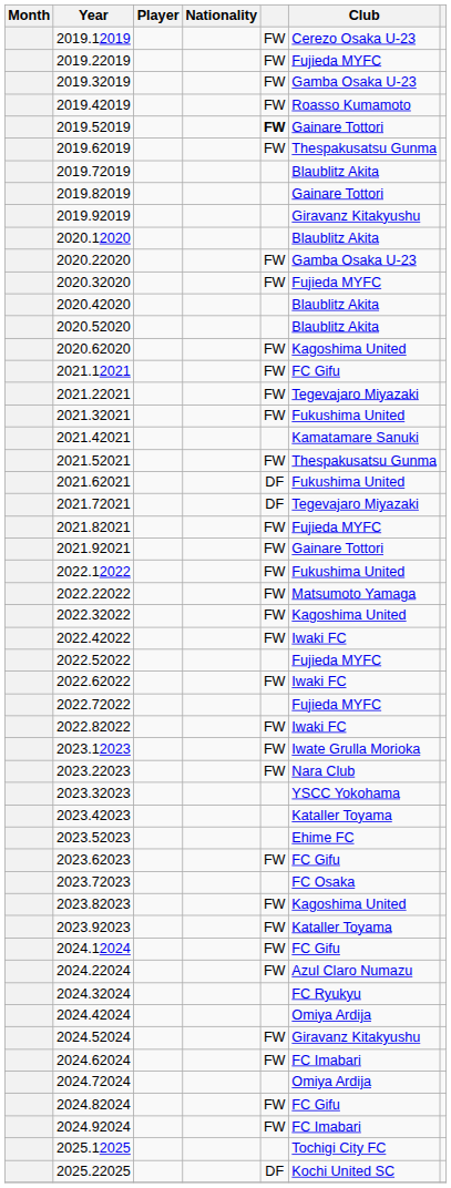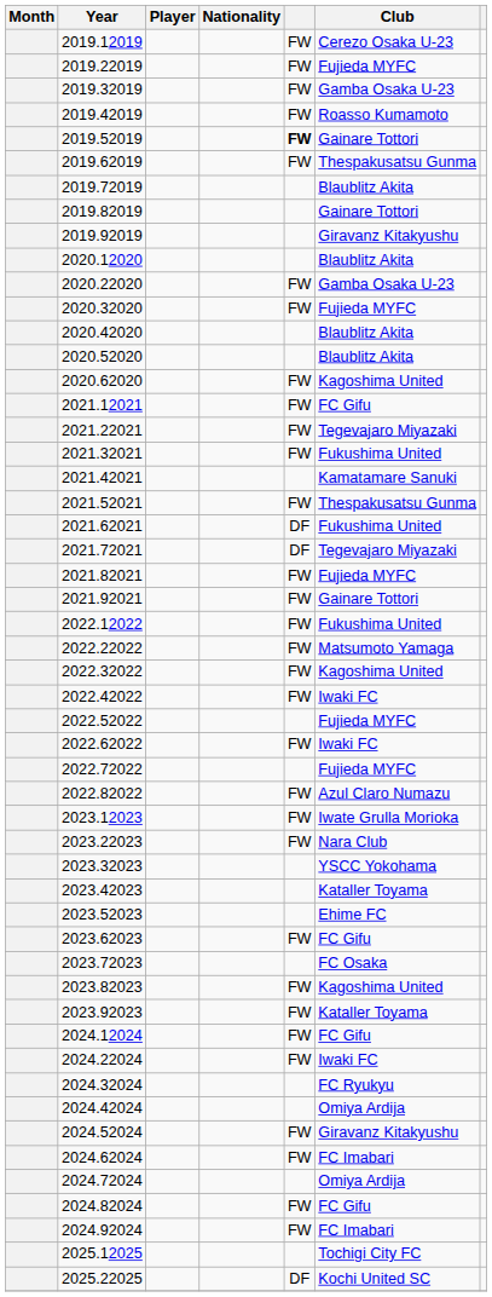 <table class="wikitable sortable plainrowheaders mw-collapsible">
 <tr>
 <th scope=col>Month</th>
 <th scope=col>Year</th>
 <th scope=col>Player</th>
 <th scope=col>Nationality</th>
 <th scope=col></th>
 <th scope=col>Club</th>
 <th scope=col class=unsortable></th>
 </tr>
 <tr>
 <th scope=row></th>
 <td align=center><span>2019.1</span><a href='#'>2019</a></td>
 <td></td>
 <td></td>
 <td align=center>FW</td>
 <td><a href='#'>Cerezo Osaka U-23</a></td>
 <td align=center></td>
 </tr>
 <tr>
 <th scope=row></th>
 <td align=center><span>2019.2</span>2019</td>
 <td></td>
 <td></td>
 <td align=center>FW</td>
 <td><a href='#'>Fujieda MYFC</a></td>
 <td align=center></td>
 </tr>
 <tr>
 <th scope=row></th>
 <td align=center><span>2019.3</span>2019</td>
 <td></td>
 <td></td>
 <td align=center>FW</td>
 <td><a href='#'>Gamba Osaka U-23</a></td>
 <td align=center></td>
 </tr>
 <tr>
 <th scope=row></th>
 <td align=center><span>2019.4</span>2019</td>
 <td></td>
 <td></td>
 <td align=center>FW</td>
 <td><a href='#'>Roasso Kumamoto</a></td>
 <td align=center></td>
 </tr>
 <tr>
 <th scope=row></th>
 <td align=center><span>2019.5</span>2019</td>
 <td></td>
 <td></td>
 <td align=center><strong>FW</strong></td>
 <td><a href='#'>Gainare Tottori</a></td>
 <td align=center></td>
 </tr>
 <tr>
 <th scope=row></th>
 <td align=center><span>2019.6</span>2019</td>
 <td></td>
 <td></td>
 <td align=center>FW</td>
 <td><a href='#'>Thespakusatsu Gunma</a></td>
 <td align=center></td>
 </tr>
 <tr>
 <th scope=row></th>
 <td align=center><span>2019.7</span>2019</td>
 <td></td>
 <td></td>
 <td align=center></td>
 <td><a href='#'>Blaublitz Akita</a></td>
 <td align=center></td>
 </tr>
 <tr>
 <th scope=row></th>
 <td align=center><span>2019.8</span>2019</td>
 <td></td>
 <td></td>
 <td align=center></td>
 <td><a href='#'>Gainare Tottori</a></td>
 <td align=center></td>
 </tr>
 <tr>
 <th scope=row></th>
 <td align=center><span>2019.9</span>2019</td>
 <td></td>
 <td></td>
 <td align=center></td>
 <td><a href='#'>Giravanz Kitakyushu</a></td>
 <td align=center></td>
 </tr>
 <tr>
 <th scope=row></th>
 <td align=center><span>2020.1</span><a href='#'>2020</a></td>
 <td></td>
 <td></td>
 <td align=center></td>
 <td><a href='#'>Blaublitz Akita</a></td>
 <td align=center></td>
 </tr>
 <tr>
 <th scope=row></th>
 <td align=center><span>2020.2</span>2020</td>
 <td></td>
 <td></td>
 <td align=center>FW</td>
 <td><a href='#'>Gamba Osaka U-23</a></td>
 <td align=center></td>
 </tr>
 <tr>
 <th scope=row></th>
 <td align=center><span>2020.3</span>2020</td>
 <td></td>
 <td></td>
 <td align=center>FW</td>
 <td><a href='#'>Fujieda MYFC</a></td>
 <td align=center></td>
 </tr>
 <tr>
 <th scope=row></th>
 <td align=center><span>2020.4</span>2020</td>
 <td></td>
 <td></td>
 <td align=center></td>
 <td><a href='#'>Blaublitz Akita</a></td>
 <td align=center></td>
 </tr>
 <tr>
 <th scope=row></th>
 <td align=center><span>2020.5</span>2020</td>
 <td></td>
 <td></td>
 <td align=center></td>
 <td><a href='#'>Blaublitz Akita</a></td>
 <td align=center></td>
 </tr>
 <tr>
 <th scope=row></th>
 <td align=center><span>2020.6</span>2020</td>
 <td></td>
 <td></td>
 <td align=center>FW</td>
 <td><a href='#'>Kagoshima United</a></td>
 <td align=center></td>
 </tr>
 <tr>
 <th scope=row></th>
 <td align=center><span>2021.1</span><a href='#'>2021</a></td>
 <td></td>
 <td></td>
 <td align=center>FW</td>
 <td><a href='#'>FC Gifu</a></td>
 <td align=center></td>
 </tr>
 <tr>
 <th scope=row></th>
 <td align=center><span>2021.2</span>2021</td>
 <td></td>
 <td></td>
 <td align=center>FW</td>
 <td><a href='#'>Tegevajaro Miyazaki</a></td>
 <td align=center></td>
 </tr>
 <tr>
 <th scope=row></th>
 <td align=center><span>2021.3</span>2021</td>
 <td></td>
 <td></td>
 <td align=center>FW</td>
 <td><a href='#'>Fukushima United</a></td>
 <td align=center></td>
 </tr>
 <tr>
 <th scope=row></th>
 <td align=center><span>2021.4</span>2021</td>
 <td></td>
 <td></td>
 <td align=center></td>
 <td><a href='#'>Kamatamare Sanuki</a></td>
 <td align=center></td>
 </tr>
 <tr>
 <th scope=row></th>
 <td align=center><span>2021.5</span>2021</td>
 <td></td>
 <td></td>
 <td align=center>FW</td>
 <td><a href='#'>Thespakusatsu Gunma</a></td>
 <td align=center></td>
 </tr>
 <tr>
 <th scope=row></th>
 <td align=center><span>2021.6</span>2021</td>
 <td></td>
 <td></td>
 <td align=center>DF</td>
 <td><a href='#'>Fukushima United</a></td>
 <td align=center></td>
 </tr>
 <tr>
 <th scope=row></th>
 <td align=center><span>2021.7</span>2021</td>
 <td></td>
 <td></td>
 <td align=center>DF</td>
 <td><a href='#'>Tegevajaro Miyazaki</a></td>
 <td align=center></td>
 </tr>
 <tr>
 <th scope=row></th>
 <td align=center><span>2021.8</span>2021</td>
 <td></td>
 <td></td>
 <td align=center>FW</td>
 <td><a href='#'>Fujieda MYFC</a></td>
 <td align=center></td>
 </tr>
 <tr>
 <th scope=row></th>
 <td align=center><span>2021.9</span>2021</td>
 <td></td>
 <td></td>
 <td align=center>FW</td>
 <td><a href='#'>Gainare Tottori</a></td>
 <td align=center></td>
 </tr>
 <tr>
 <th scope=row></th>
 <td align=center><span>2022.1</span><a href='#'>2022</a></td>
 <td></td>
 <td></td>
 <td align=center>FW</td>
 <td><a href='#'>Fukushima United</a></td>
 <td align=center></td>
 </tr>
 <tr>
 <th scope=row></th>
 <td align=center><span>2022.2</span>2022</td>
 <td></td>
 <td></td>
 <td align=center>FW</td>
 <td><a href='#'>Matsumoto Yamaga</a></td>
 <td align=center></td>
 </tr>
 <tr>
 <th scope=row></th>
 <td align=center><span>2022.3</span>2022</td>
 <td></td>
 <td></td>
 <td align=center>FW</td>
 <td><a href='#'>Kagoshima United</a></td>
 <td align=center></td>
 </tr>
 <tr>
 <th scope=row></th>
 <td align=center><span>2022.4</span>2022</td>
 <td></td>
 <td></td>
 <td align=center>FW</td>
 <td><a href='#'>Iwaki FC</a></td>
 <td align=center></td>
 </tr>
 <tr>
 <th scope=row></th>
 <td align=center><span>2022.5</span>2022</td>
 <td></td>
 <td></td>
 <td align=center></td>
 <td><a href='#'>Fujieda MYFC</a></td>
 <td align=center></td>
 </tr>
 <tr>
 <th scope=row></th>
 <td align=center><span>2022.6</span>2022</td>
 <td></td>
 <td></td>
 <td align=center>FW</td>
 <td><a href='#'>Iwaki FC</a></td>
 <td align=center></td>
 </tr>
 <tr>
 <th scope=row></th>
 <td align=center><span>2022.7</span>2022</td>
 <td></td>
 <td></td>
 <td align=center></td>
 <td><a href='#'>Fujieda MYFC</a></td>
 <td align=center></td>
 </tr>
 <tr>
 <th scope=row></th>
 <td align=center><span>2022.8</span>2022</td>
 <td></td>
 <td></td>
 <td align=center>FW</td>
-<td><a href='#'>Iwaki FC</a></td>
+<td><a href='#'>Azul Claro Numazu</a></td>
 <td align=center></td>
 </tr>
 <tr>
 <th scope=row></th>
 <td align=center><span>2023.1</span><a href='#'>2023</a></td>
 <td></td>
 <td></td>
 <td align=center>FW</td>
 <td><a href='#'>Iwate Grulla Morioka</a></td>
 <td align=center></td>
 </tr>
 <tr>
 <th scope=row></th>
 <td align=center><span>2023.2</span>2023</td>
 <td></td>
 <td></td>
 <td align=center>FW</td>
 <td><a href='#'>Nara Club</a></td>
 <td align=center></td>
 </tr>
 <tr>
 <th scope=row></th>
 <td align=center><span>2023.3</span>2023</td>
 <td></td>
 <td></td>
 <td align=center></td>
 <td><a href='#'>YSCC Yokohama</a></td>
 <td align=center></td>
 </tr>
 <tr>
 <th scope=row></th>
 <td align=center><span>2023.4</span>2023</td>
 <td></td>
 <td></td>
 <td align=center></td>
 <td><a href='#'>Kataller Toyama</a></td>
 <td align=center></td>
 </tr>
 <tr>
 <th scope=row></th>
 <td align=center><span>2023.5</span>2023</td>
 <td></td>
 <td></td>
 <td align=center></td>
 <td><a href='#'>Ehime FC</a></td>
 <td align=center></td>
 </tr>
 <tr>
 <th scope=row></th>
 <td align=center><span>2023.6</span>2023</td>
 <td></td>
 <td></td>
 <td align=center>FW</td>
 <td><a href='#'>FC Gifu</a></td>
 <td align=center></td>
 </tr>
 <tr>
 <th scope=row></th>
 <td align=center><span>2023.7</span>2023</td>
 <td></td>
 <td></td>
 <td align=center></td>
 <td><a href='#'>FC Osaka</a></td>
 <td align=center></td>
 </tr>
 <tr>
 <th scope=row></th>
 <td align=center><span>2023.8</span>2023</td>
 <td></td>
 <td></td>
 <td align=center>FW</td>
 <td><a href='#'>Kagoshima United</a></td>
 <td align=center></td>
 </tr>
 <tr>
 <th scope=row></th>
 <td align=center><span>2023.9</span>2023</td>
 <td></td>
 <td></td>
 <td align=center>FW</td>
 <td><a href='#'>Kataller Toyama</a></td>
 <td align=center></td>
 </tr>
 <tr>
 <th scope=row></th>
 <td align=center><span>2024.1</span><a href='#'>2024</a></td>
 <td></td>
 <td></td>
 <td align=center>FW</td>
 <td><a href='#'>FC Gifu</a></td>
 <td align=center></td>
 </tr>
 <tr>
 <th scope=row></th>
 <td align=center><span>2024.2</span>2024</td>
 <td></td>
 <td></td>
 <td align=center>FW</td>
-<td><a href='#'>Azul Claro Numazu</a></td>
+<td><a href='#'>Iwaki FC</a></td>
 <td align=center></td>
 </tr>
 <tr>
 <th scope=row></th>
 <td align=center><span>2024.3</span>2024</td>
 <td></td>
 <td></td>
 <td align=center></td>
 <td><a href='#'>FC Ryukyu</a></td>
 <td align=center></td>
 </tr>
 <tr>
 <th scope=row></th>
 <td align=center><span>2024.4</span>2024</td>
 <td></td>
 <td></td>
 <td align=center></td>
 <td><a href='#'>Omiya Ardija</a></td>
 <td align=center></td>
 </tr>
 <tr>
 <th scope=row></th>
 <td align=center><span>2024.5</span>2024</td>
 <td></td>
 <td></td>
 <td align=center>FW</td>
 <td><a href='#'>Giravanz Kitakyushu</a></td>
 <td align=center></td>
 </tr>
 <tr>
 <th scope=row></th>
 <td align=center><span>2024.6</span>2024</td>
 <td></td>
 <td></td>
 <td align=center>FW</td>
 <td><a href='#'>FC Imabari</a></td>
 <td align=center></td>
 </tr>
 <tr>
 <th scope=row></th>
 <td align=center><span>2024.7</span>2024</td>
 <td></td>
 <td></td>
 <td align=center></td>
 <td><a href='#'>Omiya Ardija</a></td>
 <td align=center></td>
 </tr>
 <tr>
 <th scope=row></th>
 <td align=center><span>2024.8</span>2024</td>
 <td></td>
 <td></td>
 <td align=center>FW</td>
 <td><a href='#'>FC Gifu</a></td>
 <td align=center></td>
 </tr>
 <tr>
 <th scope=row></th>
 <td align=center><span>2024.9</span>2024</td>
 <td></td>
 <td></td>
 <td align=center>FW</td>
 <td><a href='#'>FC Imabari</a></td>
 <td align=center></td>
 </tr>
 <tr>
 <th scope=row></th>
 <td align=center><span>2025.1</span><a href='#'>2025</a></td>
 <td></td>
 <td></td>
 <td align=center></td>
 <td><a href='#'>Tochigi City FC</a></td>
 <td align=center></td>
 </tr>
 <tr>
 <th scope=row></th>
 <td align=center><span>2025.2</span>2025</td>
 <td></td>
 <td></td>
 <td align=center>DF</td>
 <td><a href='#'>Kochi United SC</a></td>
 <td align=center></td>
 </tr>
 <tr>
 </tr>
 </table>
